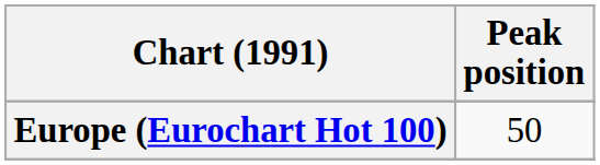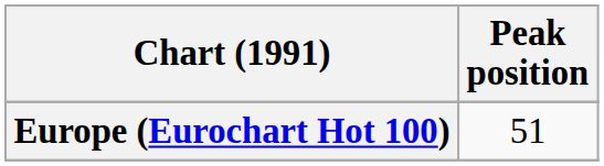 <table class="wikitable sortable plainrowheaders" style="text-align:center">
 <tr>
 <th>Chart (1991)</th>
 <th>Peak<br>position</th>
 </tr>
 <tr>
 </tr>
 <tr>
 <th scope="row">Europe (<a href='#'>Eurochart Hot 100</a>)</th>
-<td>50</td>
+<td>51</td>
 </tr>
 <tr>
 </tr>
 <tr>
 </tr>
 <tr>
 </tr>
 <tr>
 </tr>
 <tr>
 </tr>
 </table>
